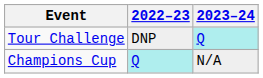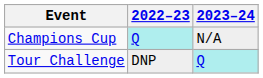 <table class="wikitable" border="1">
 <tr>
 <th>Event</th>
 <th><a href='#'>2022–23</a></th>
 <th><a href='#'>2023–24</a></th>
 </tr>
 <tr>
+<td><a href='#'>Champions Cup</a></td>
+<td style="background:#afeeee;"><a href='#'>Q</a></td>
+<td style="background:#EFEFEF;">N/A</td>
+</tr>
+<tr>
 <td><a href='#'>Tour Challenge</a></td>
 <td style="background:#EFEFEF;">DNP</td>
 <td style="background:#afeeee;"><a href='#'>Q</a></td>
 </tr>
-<tr>
-<td><a href='#'>Champions Cup</a></td>
-<td style="background:#afeeee;"><a href='#'>Q</a></td>
-<td style="background:#EFEFEF;">N/A</td>
-</tr>
 </table>
